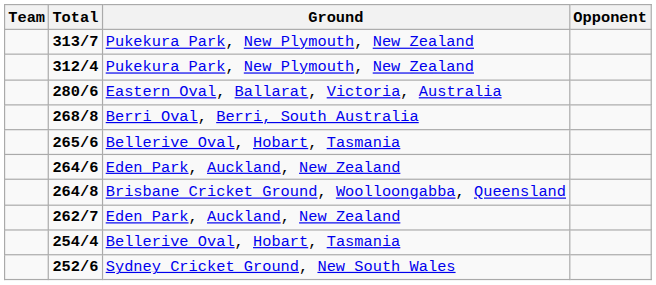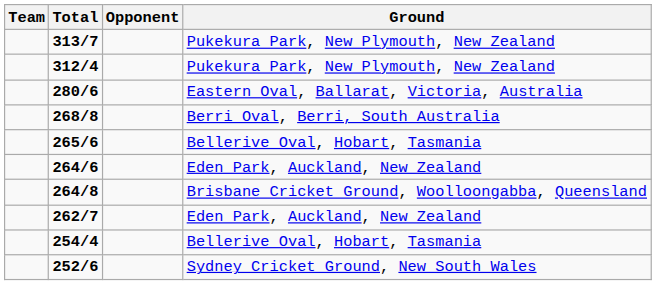 <table class="wikitable sortable">
 <tr>
 <th>Team</th>
 <th>Total</th>
+<th>Opponent</th>
 <th>Ground</th>
-<th>Opponent</th>
 </tr>
 <tr>
 <td></td>
 <td><strong>313/7</strong></td>
+<td></td>
 <td><a href='#'>Pukekura Park</a>, <a href='#'>New Plymouth</a>, <a href='#'>New Zealand</a></td>
-<td></td>
 </tr>
 <tr>
 <td></td>
 <td><strong>312/4</strong></td>
+<td></td>
 <td><a href='#'>Pukekura Park</a>, <a href='#'>New Plymouth</a>, <a href='#'>New Zealand</a></td>
-<td></td>
 </tr>
 <tr>
 <td></td>
 <td><strong>280/6</strong></td>
+<td></td>
 <td><a href='#'>Eastern Oval</a>, <a href='#'>Ballarat</a>, <a href='#'>Victoria</a>, <a href='#'>Australia</a></td>
-<td></td>
 </tr>
 <tr>
 <td></td>
 <td><strong>268/8</strong></td>
+<td></td>
 <td><a href='#'>Berri Oval</a>, <a href='#'>Berri, South Australia</a></td>
-<td></td>
 </tr>
 <tr>
 <td></td>
 <td><strong>265/6</strong></td>
+<td></td>
 <td><a href='#'>Bellerive Oval</a>, <a href='#'>Hobart</a>, <a href='#'>Tasmania</a></td>
-<td></td>
 </tr>
 <tr>
 <td></td>
 <td><strong>264/6</strong></td>
+<td></td>
 <td><a href='#'>Eden Park</a>, <a href='#'>Auckland</a>, <a href='#'>New Zealand</a></td>
-<td></td>
 </tr>
 <tr>
 <td></td>
 <td><strong>264/8</strong></td>
+<td></td>
 <td><a href='#'>Brisbane Cricket Ground</a>, <a href='#'>Woolloongabba</a>, <a href='#'>Queensland</a></td>
-<td></td>
 </tr>
 <tr>
 <td></td>
 <td><strong>262/7</strong></td>
+<td></td>
 <td><a href='#'>Eden Park</a>, <a href='#'>Auckland</a>, <a href='#'>New Zealand</a></td>
-<td></td>
 </tr>
 <tr>
 <td></td>
 <td><strong>254/4</strong></td>
+<td></td>
 <td><a href='#'>Bellerive Oval</a>, <a href='#'>Hobart</a>, <a href='#'>Tasmania</a></td>
-<td></td>
 </tr>
 <tr>
 <td></td>
 <td><strong>252/6</strong></td>
+<td></td>
 <td><a href='#'>Sydney Cricket Ground</a>, <a href='#'>New South Wales</a></td>
-<td></td>
 </tr>
 </table>
